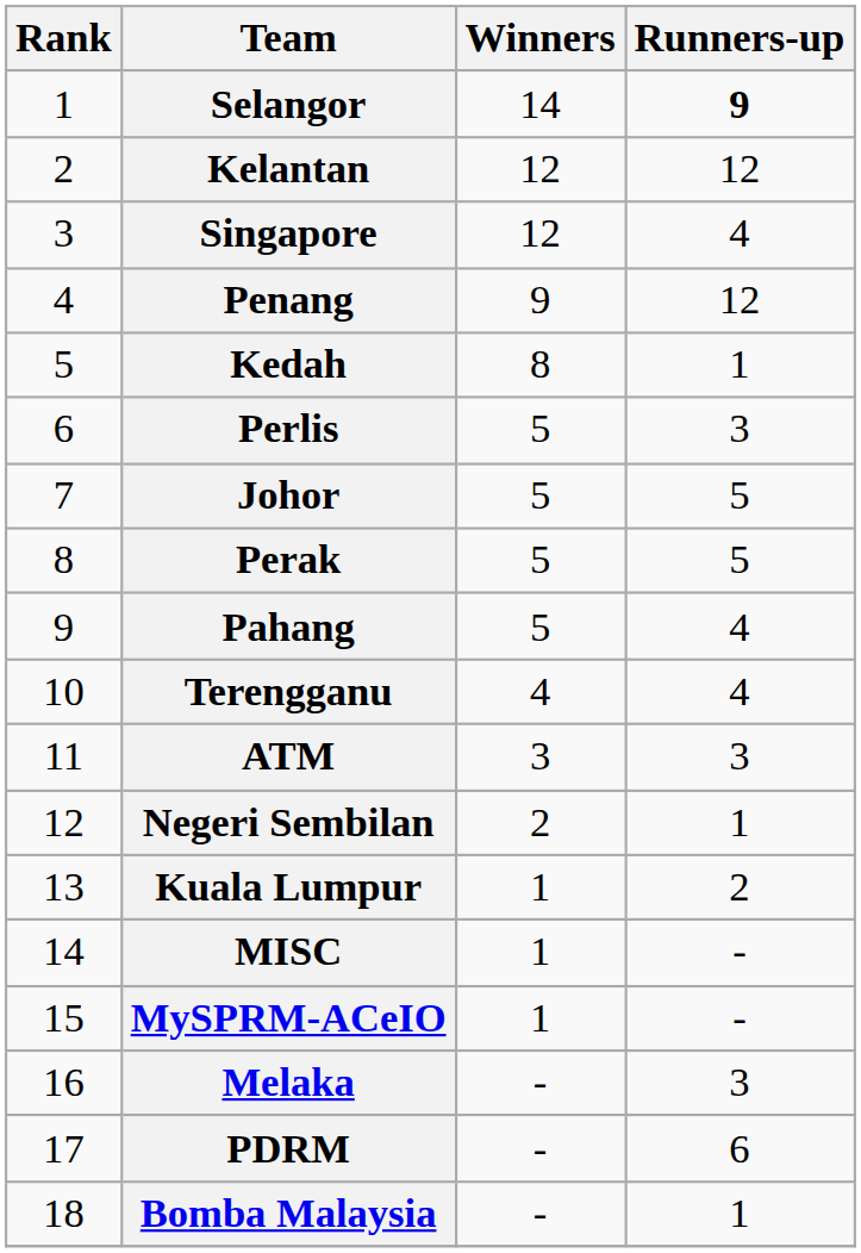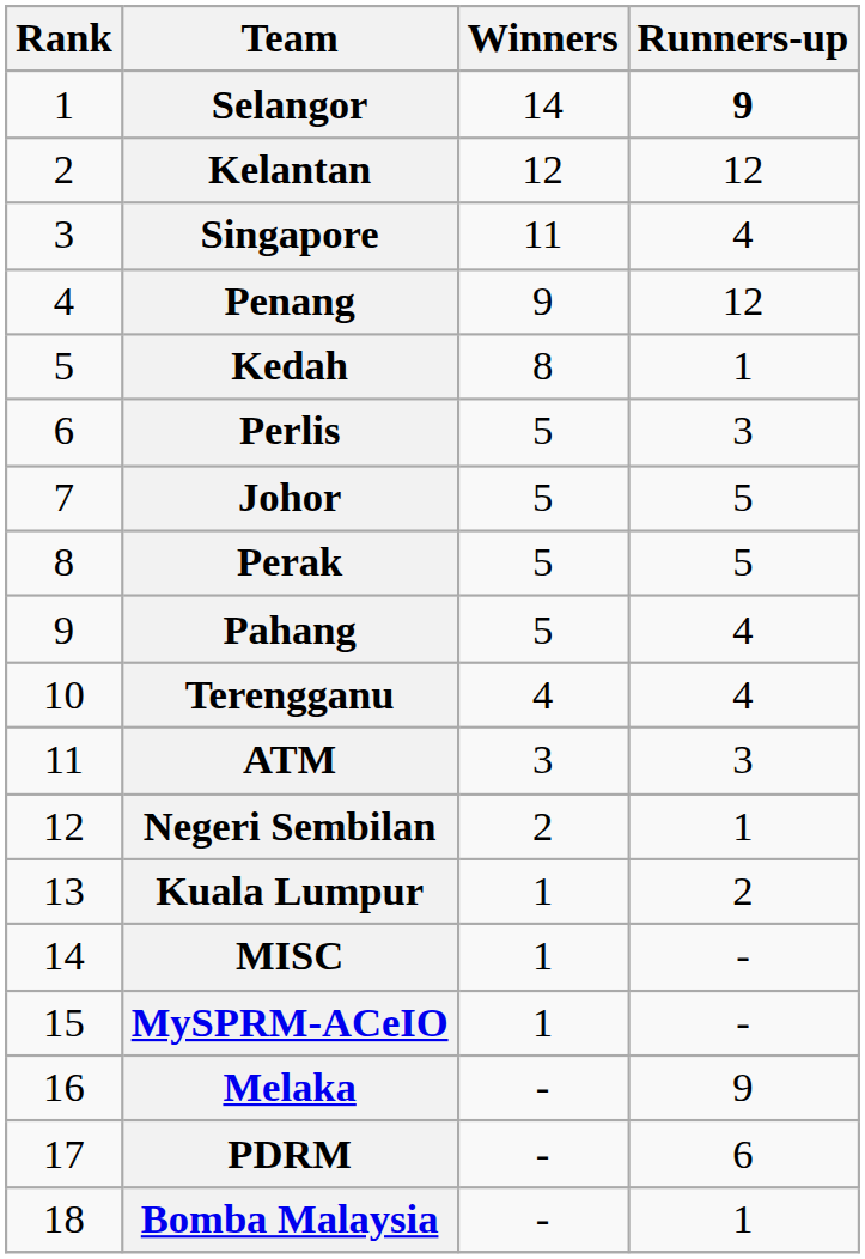 <table class="wikitable plainrowheaders sortable">
 <tr>
 <th scope="col">Rank</th>
 <th scope="col">Team</th>
 <th scope="col">Winners</th>
 <th scope="col">Runners-up</th>
 </tr>
 <tr>
 <td align=center>1</td>
 <th scope="row"> Selangor</th>
 <td align=center>14</td>
 <td align=center><strong>9</strong></td>
 </tr>
 <tr>
 <td align=center>2</td>
 <th scope="row"> Kelantan</th>
 <td align=center>12</td>
 <td align=center>12</td>
 </tr>
 <tr>
 <td align=center>3</td>
 <th scope="row"> Singapore</th>
-<td align=center>12</td>
+<td align=center>11</td>
 <td align=center>4</td>
 </tr>
 <tr>
 <td align=center>4</td>
 <th scope="row"> Penang</th>
 <td align=center>9</td>
 <td align=center>12</td>
 </tr>
 <tr>
 <td align=center>5</td>
 <th scope="row"> Kedah</th>
 <td align=center>8</td>
 <td align=center>1</td>
 </tr>
 <tr>
 <td align=center>6</td>
 <th scope="row"> Perlis</th>
 <td align=center>5</td>
 <td align=center>3</td>
 </tr>
 <tr>
 <td align=center>7</td>
 <th scope="row"> Johor</th>
 <td align=center>5</td>
 <td align=center>5</td>
 </tr>
 <tr>
 <td align=center>8</td>
 <th scope="row"> Perak</th>
 <td align=center>5</td>
 <td align=center>5</td>
 </tr>
 <tr>
 <td align="center">9</td>
 <th scope="row"> Pahang</th>
 <td align="center">5</td>
 <td align="center">4</td>
 </tr>
 <tr>
 <td align="center">10</td>
 <th scope="row"> Terengganu</th>
 <td align="center">4</td>
 <td align="center">4</td>
 </tr>
 <tr>
 <td align=center>11</td>
 <th scope="row"> ATM</th>
 <td align=center>3</td>
 <td align=center>3</td>
 </tr>
 <tr>
 <td align=center>12</td>
 <th scope="row"> Negeri Sembilan</th>
 <td align=center>2</td>
 <td align=center>1</td>
 </tr>
 <tr>
 <td align=center>13</td>
 <th scope="row"> Kuala Lumpur</th>
 <td align=center>1</td>
 <td align=center>2</td>
 </tr>
 <tr>
 <td align=center>14</td>
 <th scope="row"> MISC</th>
 <td align=center>1</td>
 <td align=center>-</td>
 </tr>
 <tr>
 <td align=center>15</td>
 <th scope="row"> <a href='#'>MySPRM-ACeIO</a></th>
 <td align=center>1</td>
 <td align=center>-</td>
 </tr>
 <tr>
 <td align=center>16</td>
 <th scope="row"> <a href='#'>Melaka</a></th>
 <td align=center>-</td>
-<td align=center>3</td>
+<td align=center>9</td>
 </tr>
 <tr>
 <td align=center>17</td>
 <th scope="row">PDRM</th>
 <td align=center>-</td>
 <td align=center>6</td>
 </tr>
 <tr>
 <td align=center>18</td>
 <th scope="row"> <a href='#'>Bomba Malaysia</a></th>
 <td align=center>-</td>
 <td align=center>1</td>
 </tr>
 <tr>
 </tr>
 </table>
